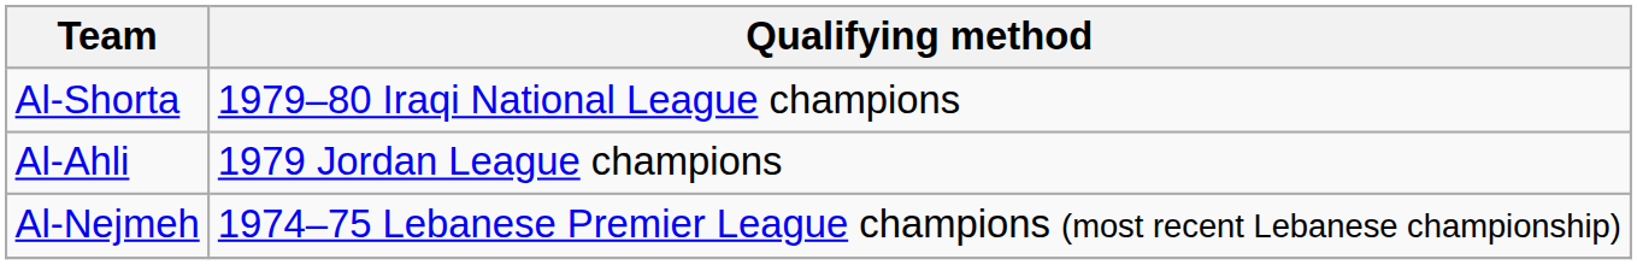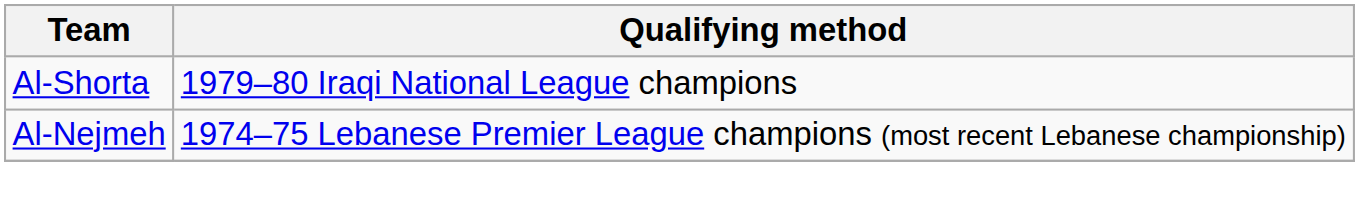 <table class="wikitable">
 <tr>
 <th>Team</th>
 <th>Qualifying method</th>
 </tr>
 <tr>
 <td> <a href='#'>Al-Shorta</a></td>
 <td><a href='#'>1979–80 Iraqi National League</a> champions</td>
 </tr>
 <tr>
-<td> <a href='#'>Al-Ahli</a></td>
-<td><a href='#'>1979 Jordan League</a> champions</td>
-</tr>
-<tr>
 <td> <a href='#'>Al-Nejmeh</a></td>
 <td><a href='#'>1974–75 Lebanese Premier League</a> champions <small>(most recent Lebanese championship)</small></td>
 </tr>
 <tr>
 </tr>
 </table>
